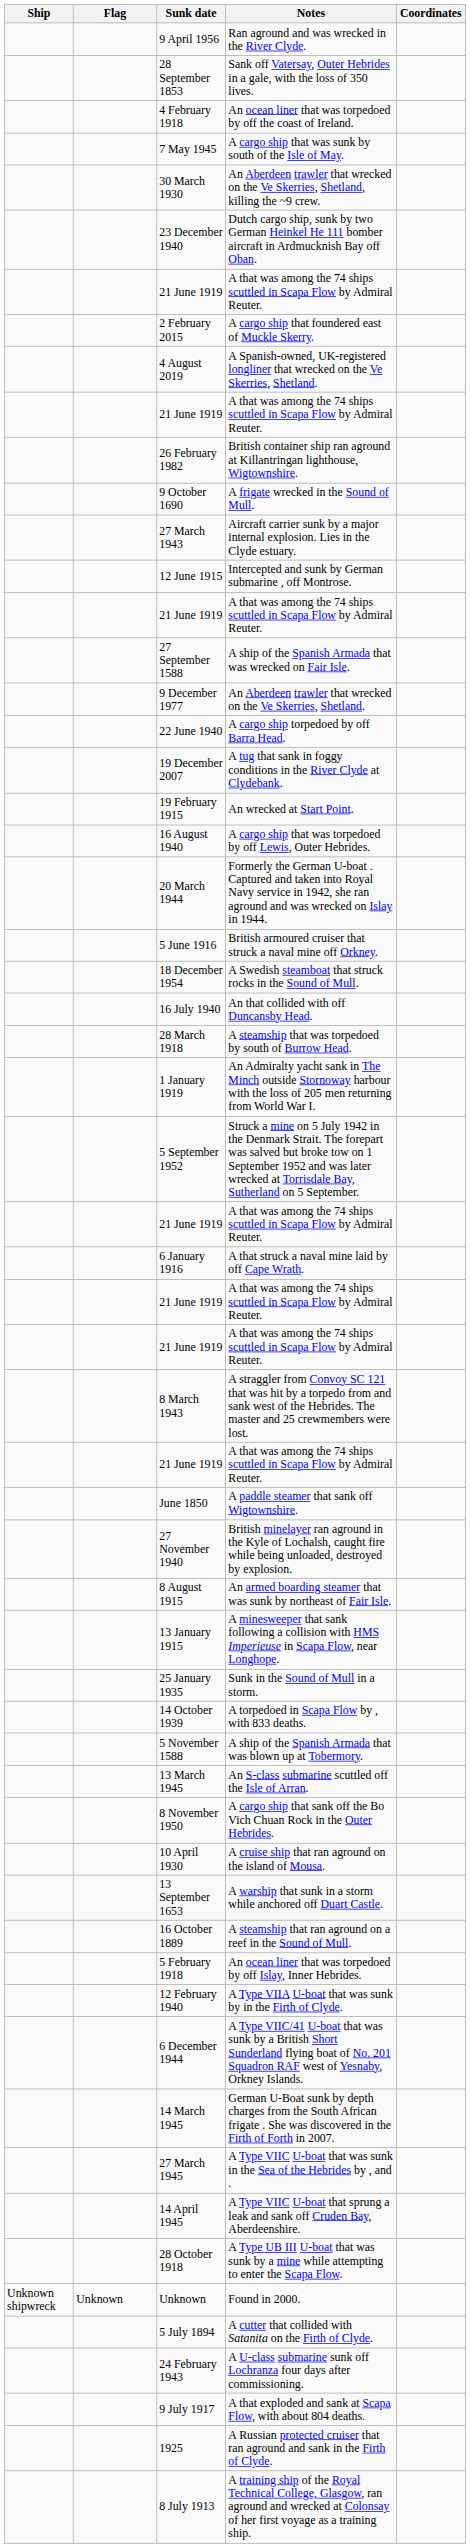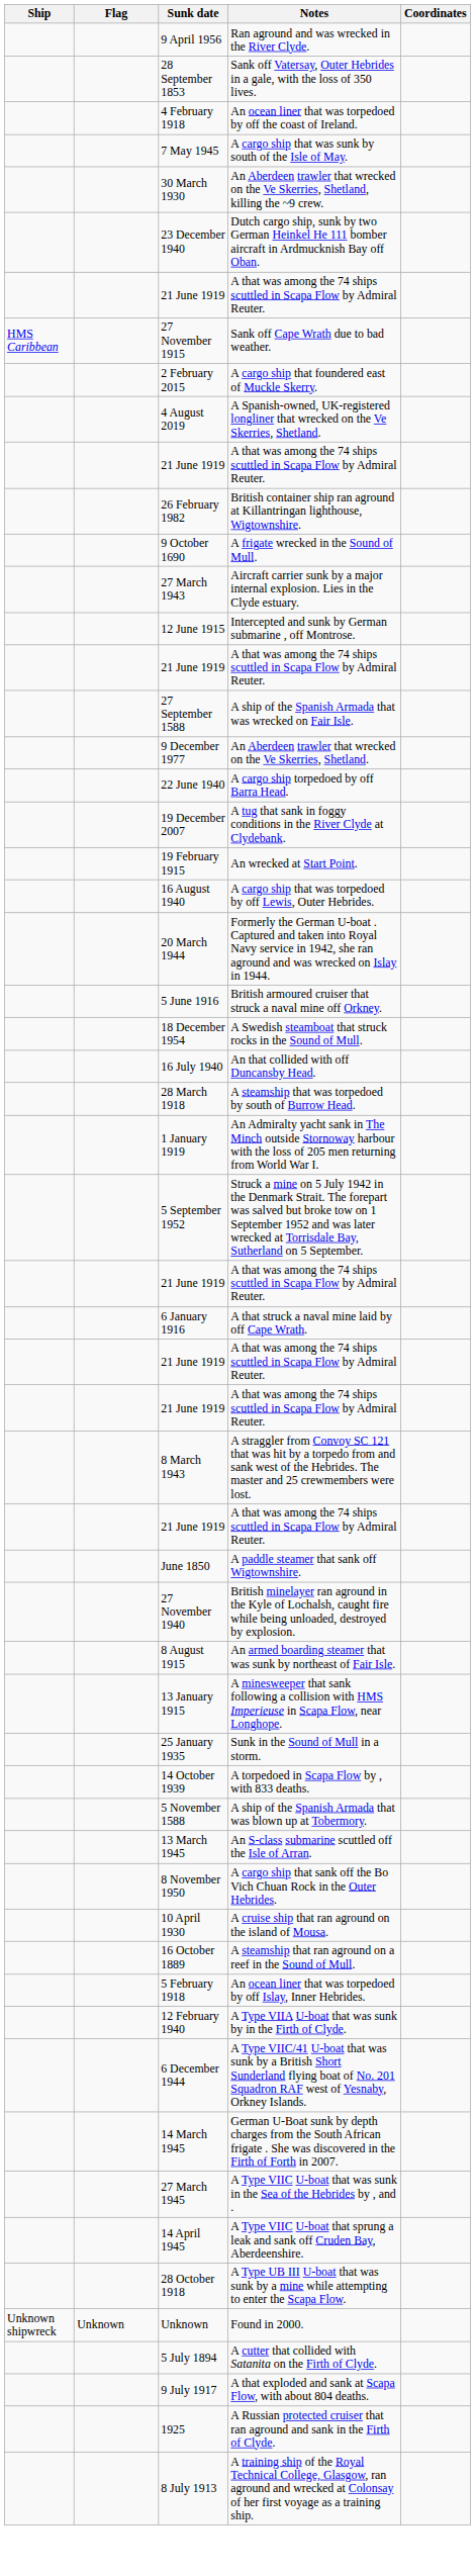 <table class=wikitable | style = "width:100%">
 <tr>
 <th style="width:15%">Ship</th>
 <th style="width:18%">Flag</th>
 <th style="width:15%">Sunk date</th>
 <th style="width:37%">Notes</th>
 <th style="width:15%">Coordinates</th>
 </tr>
 <tr>
 <td></td>
 <td></td>
 <td>9 April 1956</td>
 <td>Ran aground and was wrecked in the <a href='#'>River Clyde</a>.</td>
 <td></td>
 </tr>
 <tr>
 <td></td>
 <td></td>
 <td>28 September 1853</td>
 <td>Sank off <a href='#'>Vatersay</a>, <a href='#'>Outer Hebrides</a> in a gale, with the loss of 350 lives.</td>
 <td></td>
 </tr>
 <tr>
 <td></td>
 <td></td>
 <td>4 February 1918</td>
 <td>An <a href='#'>ocean liner</a> that was torpedoed by  off the coast of Ireland.</td>
 <td></td>
 </tr>
 <tr>
 <td></td>
 <td></td>
 <td>7 May 1945</td>
 <td>A <a href='#'>cargo ship</a> that was sunk by  south of the <a href='#'>Isle of May</a>.</td>
 <td></td>
 </tr>
 <tr>
 <td></td>
 <td></td>
 <td>30 March 1930</td>
 <td>An <a href='#'>Aberdeen</a> <a href='#'>trawler</a> that wrecked on the <a href='#'>Ve Skerries</a>, <a href='#'>Shetland</a>, killing the ~9 crew.</td>
 <td></td>
 </tr>
 <tr>
 <td></td>
 <td></td>
 <td>23 December 1940</td>
 <td>Dutch cargo ship, sunk by two German <a href='#'>Heinkel He 111</a> bomber aircraft in Ardmucknish Bay off <a href='#'>Oban</a>.</td>
 <td></td>
 </tr>
 <tr>
 <td></td>
 <td></td>
 <td>21 June 1919</td>
 <td>A  that was among the 74 ships <a href='#'>scuttled in Scapa Flow</a> by Admiral Reuter.</td>
+<td></td>
+</tr>
+<tr>
+<td><a href='#'>HMS <em>Caribbean</em></a></td>
+<td></td>
+<td>27 November 1915</td>
+<td>Sank  off <a href='#'>Cape Wrath</a> due to bad weather.</td>
 <td></td>
 </tr>
 <tr>
 <td></td>
 <td></td>
 <td>2 February 2015</td>
 <td>A <a href='#'>cargo ship</a> that foundered  east of <a href='#'>Muckle Skerry</a>.</td>
 <td></td>
 </tr>
 <tr>
 <td></td>
 <td></td>
 <td>4 August 2019</td>
 <td>A Spanish-owned, UK-registered <a href='#'>longliner</a> that wrecked on the <a href='#'>Ve Skerries</a>, <a href='#'>Shetland</a>.</td>
 <td></td>
 </tr>
 <tr>
 <td></td>
 <td></td>
 <td>21 June 1919</td>
 <td>A  that was among the 74 ships <a href='#'>scuttled in Scapa Flow</a> by Admiral Reuter.</td>
 <td></td>
 </tr>
 <tr>
 <td></td>
 <td></td>
 <td>26 February 1982</td>
 <td>British container ship ran aground at Killantringan lighthouse, <a href='#'>Wigtownshire</a>.</td>
 <td></td>
 </tr>
 <tr>
 <td></td>
 <td></td>
 <td>9 October 1690</td>
 <td>A <a href='#'>frigate</a> wrecked in the <a href='#'>Sound of Mull</a>.</td>
 <td></td>
 </tr>
 <tr>
 <td></td>
 <td></td>
 <td>27 March 1943</td>
 <td>Aircraft carrier sunk by a major internal explosion. Lies in the Clyde estuary.</td>
 <td></td>
 </tr>
 <tr>
 <td></td>
 <td></td>
 <td>12 June 1915</td>
 <td>Intercepted and sunk by German submarine ,  off Montrose.</td>
 <td></td>
 </tr>
 <tr>
 <td></td>
 <td></td>
 <td>21 June 1919</td>
 <td>A  that was among the 74 ships <a href='#'>scuttled in Scapa Flow</a> by Admiral Reuter.</td>
 <td></td>
 </tr>
 <tr>
 <td></td>
 <td></td>
 <td>27 September 1588</td>
 <td>A ship of the <a href='#'>Spanish Armada</a> that was wrecked on <a href='#'>Fair Isle</a>.</td>
 <td></td>
 </tr>
 <tr>
 <td></td>
 <td></td>
 <td>9 December 1977</td>
 <td>An <a href='#'>Aberdeen</a> <a href='#'>trawler</a> that wrecked on the <a href='#'>Ve Skerries</a>, <a href='#'>Shetland</a>.</td>
 <td></td>
 </tr>
 <tr>
 <td></td>
 <td></td>
 <td>22 June 1940</td>
 <td>A <a href='#'>cargo ship</a> torpedoed by  off <a href='#'>Barra Head</a>.</td>
 <td></td>
 </tr>
 <tr>
 <td></td>
 <td></td>
 <td>19 December 2007</td>
 <td>A <a href='#'>tug</a> that sank in foggy conditions in the <a href='#'>River Clyde</a> at <a href='#'>Clydebank</a>.</td>
 <td></td>
 </tr>
 <tr>
 <td></td>
 <td></td>
 <td>19 February 1915</td>
 <td>An  wrecked at <a href='#'>Start Point</a>.</td>
 <td></td>
 </tr>
 <tr>
 <td></td>
 <td></td>
 <td>16 August 1940</td>
 <td>A <a href='#'>cargo ship</a> that was torpedoed by  off <a href='#'>Lewis</a>, Outer Hebrides.</td>
 <td></td>
 </tr>
 <tr>
 <td></td>
 <td></td>
 <td>20 March 1944</td>
 <td>Formerly the German U-boat . Captured and taken into Royal Navy service in 1942, she ran aground and was wrecked on <a href='#'>Islay</a> in 1944.</td>
 <td></td>
 </tr>
 <tr>
 <td></td>
 <td></td>
 <td>5 June 1916</td>
 <td>British armoured cruiser that struck a naval mine off <a href='#'>Orkney</a>.</td>
 <td></td>
 </tr>
 <tr>
 <td></td>
 <td></td>
 <td>18 December 1954</td>
 <td>A Swedish <a href='#'>steamboat</a> that struck rocks in the <a href='#'>Sound of Mull</a>.</td>
 <td></td>
 </tr>
 <tr>
 <td></td>
 <td></td>
 <td>16 July 1940</td>
 <td>An  that collided with  off <a href='#'>Duncansby Head</a>.</td>
 <td></td>
 </tr>
 <tr>
 <td></td>
 <td></td>
 <td>28 March 1918</td>
 <td>A <a href='#'>steamship</a> that was torpedoed by  south of <a href='#'>Burrow Head</a>.</td>
 <td></td>
 </tr>
 <tr>
 <td></td>
 <td></td>
 <td>1 January 1919</td>
 <td>An Admiralty yacht sank in <a href='#'>The Minch</a> outside <a href='#'>Stornoway</a> harbour with the loss of 205 men returning from World War I.</td>
 <td></td>
 </tr>
 <tr>
 <td></td>
 <td></td>
 <td>5 September 1952</td>
 <td>Struck a <a href='#'>mine</a> on 5 July 1942 in the Denmark Strait. The forepart was salved but broke tow on 1 September 1952 and was later wrecked at <a href='#'>Torrisdale Bay, Sutherland</a> on 5 September.</td>
 <td></td>
 </tr>
 <tr>
 <td></td>
 <td></td>
 <td>21 June 1919</td>
 <td>A  that was among the 74 ships <a href='#'>scuttled in Scapa Flow</a> by Admiral Reuter.</td>
 <td></td>
 </tr>
 <tr>
 <td></td>
 <td></td>
 <td>6 January 1916</td>
 <td>A  that struck a naval mine laid by  off <a href='#'>Cape Wrath</a>.</td>
 <td></td>
 </tr>
 <tr>
 <td></td>
 <td></td>
 <td>21 June 1919</td>
 <td>A  that was among the 74 ships <a href='#'>scuttled in Scapa Flow</a> by Admiral Reuter.</td>
 <td></td>
 </tr>
 <tr>
 <td></td>
 <td></td>
 <td>21 June 1919</td>
 <td>A  that was among the 74 ships <a href='#'>scuttled in Scapa Flow</a> by Admiral Reuter.</td>
 <td></td>
 </tr>
 <tr>
 <td></td>
 <td></td>
 <td>8 March 1943</td>
 <td>A straggler from <a href='#'>Convoy SC 121</a> that was hit by a torpedo from  and sank west of the Hebrides. The master and 25 crewmembers were lost.</td>
 <td></td>
 </tr>
 <tr>
 <td></td>
 <td></td>
 <td>21 June 1919</td>
 <td>A  that was among the 74 ships <a href='#'>scuttled in Scapa Flow</a> by Admiral Reuter.</td>
 <td></td>
 </tr>
 <tr>
 <td></td>
 <td></td>
 <td>June 1850</td>
 <td>A <a href='#'>paddle steamer</a> that sank off <a href='#'>Wigtownshire</a>.</td>
 <td></td>
 </tr>
 <tr>
 <td></td>
 <td></td>
 <td>27 November 1940</td>
 <td>British <a href='#'>minelayer</a> ran aground in the Kyle of Lochalsh, caught fire while being unloaded, destroyed by explosion.</td>
 <td></td>
 </tr>
 <tr>
 <td></td>
 <td></td>
 <td>8 August 1915</td>
 <td>An <a href='#'>armed boarding steamer</a> that was sunk by  northeast of <a href='#'>Fair Isle</a>.</td>
 <td></td>
 </tr>
 <tr>
 <td></td>
 <td></td>
 <td>13 January 1915</td>
 <td>A <a href='#'>minesweeper</a> that sank following a collision with <a href='#'>HMS <em>Imperieuse</em></a> in <a href='#'>Scapa Flow</a>, near <a href='#'>Longhope</a>.</td>
 <td></td>
 </tr>
 <tr>
 <td></td>
 <td></td>
 <td>25 January 1935</td>
 <td>Sunk in the <a href='#'>Sound of Mull</a> in a storm.</td>
 <td></td>
 </tr>
 <tr>
 <td></td>
 <td></td>
 <td>14 October 1939</td>
 <td>A  torpedoed in <a href='#'>Scapa Flow</a> by , with 833 deaths.</td>
 <td></td>
 </tr>
 <tr>
 <td></td>
 <td></td>
 <td>5 November 1588</td>
 <td>A ship of the <a href='#'>Spanish Armada</a> that was blown up at <a href='#'>Tobermory</a>.</td>
 <td></td>
 </tr>
 <tr>
 <td></td>
 <td></td>
 <td>13 March 1945</td>
 <td>An <a href='#'>S-class</a> <a href='#'>submarine</a> scuttled off the <a href='#'>Isle of Arran</a>.</td>
 <td></td>
 </tr>
 <tr>
 <td></td>
 <td></td>
 <td>8 November 1950</td>
 <td>A <a href='#'>cargo ship</a> that sank off the Bo Vich Chuan Rock in the <a href='#'>Outer Hebrides</a>.</td>
 <td></td>
 </tr>
 <tr>
 <td></td>
 <td></td>
 <td>10 April 1930</td>
 <td>A <a href='#'>cruise ship</a> that ran aground on the island of <a href='#'>Mousa</a>.</td>
 <td></td>
 </tr>
 <tr>
 <td></td>
 <td></td>
-<td>13 September 1653</td>
-<td>A <a href='#'>warship</a> that sunk in a storm while anchored off <a href='#'>Duart Castle</a>.</td>
-<td></td>
-</tr>
-<tr>
-<td></td>
-<td></td>
 <td>16 October 1889</td>
 <td>A <a href='#'>steamship</a> that ran aground on a reef in the <a href='#'>Sound of Mull</a>.</td>
 <td></td>
 </tr>
 <tr>
 <td></td>
 <td></td>
 <td>5 February 1918</td>
 <td>An <a href='#'>ocean liner</a> that was torpedoed by  off <a href='#'>Islay</a>, Inner Hebrides.</td>
 <td></td>
 </tr>
 <tr>
 <td></td>
 <td></td>
 <td>12 February 1940</td>
 <td>A <a href='#'>Type VIIA</a> <a href='#'>U-boat</a> that was sunk by  in the <a href='#'>Firth of Clyde</a>.</td>
 <td></td>
 </tr>
 <tr>
 <td></td>
 <td></td>
 <td>6 December 1944</td>
 <td>A <a href='#'>Type VIIC/41</a> <a href='#'>U-boat</a> that was sunk by a British <a href='#'>Short Sunderland</a> flying boat of <a href='#'>No. 201 Squadron RAF</a>  west of <a href='#'>Yesnaby</a>, Orkney Islands.</td>
 <td></td>
 </tr>
 <tr>
 <td></td>
 <td></td>
 <td>14 March 1945</td>
 <td>German U-Boat sunk by depth charges from the South African frigate . She was discovered in the <a href='#'>Firth of Forth</a> in 2007.</td>
 <td></td>
 </tr>
 <tr>
 <td></td>
 <td></td>
 <td>27 March 1945</td>
 <td>A <a href='#'>Type VIIC</a> <a href='#'>U-boat</a> that was sunk in the <a href='#'>Sea of the Hebrides</a> by ,  and .</td>
 <td></td>
 </tr>
 <tr>
 <td></td>
 <td></td>
 <td>14 April 1945</td>
 <td>A <a href='#'>Type VIIC</a> <a href='#'>U-boat</a> that sprung a leak and sank off <a href='#'>Cruden Bay</a>, Aberdeenshire.</td>
 <td></td>
 </tr>
 <tr>
 <td></td>
 <td></td>
 <td>28 October 1918</td>
 <td>A <a href='#'>Type UB III</a> <a href='#'>U-boat</a> that was sunk by a <a href='#'>mine</a> while attempting to enter the <a href='#'>Scapa Flow</a>.</td>
 <td></td>
 </tr>
 <tr>
 <td>Unknown shipwreck</td>
 <td>Unknown</td>
 <td>Unknown</td>
 <td>Found in 2000.</td>
 <td></td>
 </tr>
 <tr>
 <td></td>
 <td></td>
 <td>5 July 1894</td>
 <td>A <a href='#'>cutter</a> that collided with <em>Satanita</em> on the <a href='#'>Firth of Clyde</a>.</td>
 <td></td>
 </tr>
 <tr>
 <td></td>
 <td></td>
-<td>24 February 1943</td>
-<td>A <a href='#'>U-class</a> <a href='#'>submarine</a> sunk off <a href='#'>Lochranza</a> four days after commissioning.</td>
-<td></td>
-</tr>
-<tr>
-<td></td>
-<td></td>
 <td>9 July 1917</td>
 <td>A  that exploded and sank at <a href='#'>Scapa Flow</a>, with about 804 deaths.</td>
 <td></td>
 </tr>
 <tr>
 <td></td>
 <td></td>
 <td>1925</td>
 <td>A Russian <a href='#'>protected cruiser</a> that ran aground and sank in the <a href='#'>Firth of Clyde</a>.</td>
 <td></td>
 </tr>
 <tr>
 <td></td>
 <td></td>
 <td>8 July 1913</td>
 <td>A <a href='#'>training ship</a> of the <a href='#'>Royal Technical College, Glasgow</a>, ran aground and wrecked at <a href='#'>Colonsay</a> of her first voyage as a training ship.</td>
 <td></td>
 </tr>
 </table>
